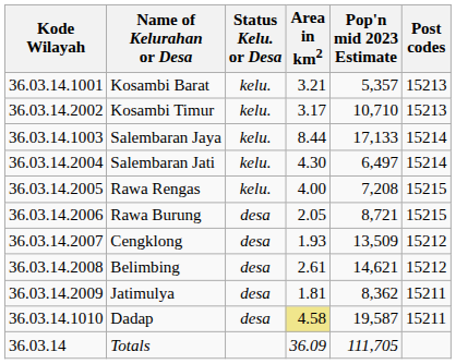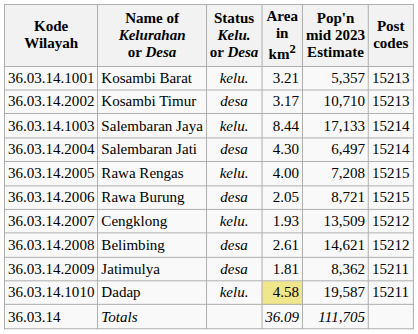 <table class="wikitable">
 <tr>
 <th>Kode <br>Wilayah</th>
 <th>Name of <br><em>Kelurahan</em> <br>or <em>Desa</em></th>
 <th>Status<br><em>Kelu.</em><br> or <em>Desa</em></th>
 <th>Area <br>in <br>km<sup>2</sup></th>
 <th>Pop'n <br>mid 2023<br>Estimate</th>
 <th>Post<br>codes</th>
 </tr>
 <tr>
 <td>36.03.14.1001</td>
 <td>Kosambi Barat</td>
 <td align="center"><em>kelu.</em></td>
 <td align="right">3.21</td>
 <td align="right">5,357</td>
 <td>15213</td>
 </tr>
 <tr>
 <td>36.03.14.2002</td>
 <td>Kosambi Timur</td>
-<td align="center"><em>kelu.</em></td>
+<td align="center"><em>desa</em></td>
 <td align="right">3.17</td>
 <td align="right">10,710</td>
 <td>15213</td>
 </tr>
 <tr>
 <td>36.03.14.1003</td>
 <td>Salembaran Jaya</td>
 <td align="center"><em>kelu.</em></td>
 <td align="right">8.44</td>
 <td align="right">17,133</td>
 <td>15214</td>
 </tr>
 <tr>
 <td>36.03.14.2004</td>
 <td>Salembaran Jati</td>
-<td align="center"><em>kelu.</em></td>
+<td align="center"><em>desa</em></td>
 <td align="right">4.30</td>
 <td align="right">6,497</td>
 <td>15214</td>
 </tr>
 <tr>
 <td>36.03.14.2005</td>
 <td>Rawa Rengas</td>
 <td align="center"><em>kelu.</em></td>
 <td align="right">4.00</td>
 <td align="right">7,208</td>
 <td>15215</td>
 </tr>
 <tr>
 <td>36.03.14.2006</td>
 <td>Rawa Burung</td>
 <td align="center"><em>desa</em></td>
 <td align="right">2.05</td>
 <td align="right">8,721</td>
 <td>15215</td>
 </tr>
 <tr>
 <td>36.03.14.2007</td>
 <td>Cengklong</td>
-<td align="center"><em>desa</em></td>
+<td align="center"><em>kelu.</em></td>
 <td align="right">1.93</td>
 <td align="right">13,509</td>
 <td>15212</td>
 </tr>
 <tr>
 <td>36.03.14.2008</td>
 <td>Belimbing</td>
 <td align="center"><em>desa</em></td>
 <td align="right">2.61</td>
 <td align="right">14,621</td>
 <td>15212</td>
 </tr>
 <tr>
 <td>36.03.14.2009</td>
 <td>Jatimulya</td>
 <td align="center"><em>desa</em></td>
 <td align="right">1.81</td>
 <td align="right">8,362</td>
 <td>15211</td>
 </tr>
 <tr>
 <td>36.03.14.1010</td>
 <td>Dadap</td>
-<td align="center"><em>desa</em></td>
+<td align="center"><em>kelu.</em></td>
 <td align="right" style="background: khaki;">4.58</td>
 <td align="right">19,587</td>
 <td>15211</td>
 </tr>
 <tr>
 <td>36.03.14</td>
 <td><em>Totals</em></td>
 <td></td>
 <td align="right"><em>36.09</em></td>
 <td align="right"><em>111,705</em></td>
 <td></td>
 </tr>
 </table>
